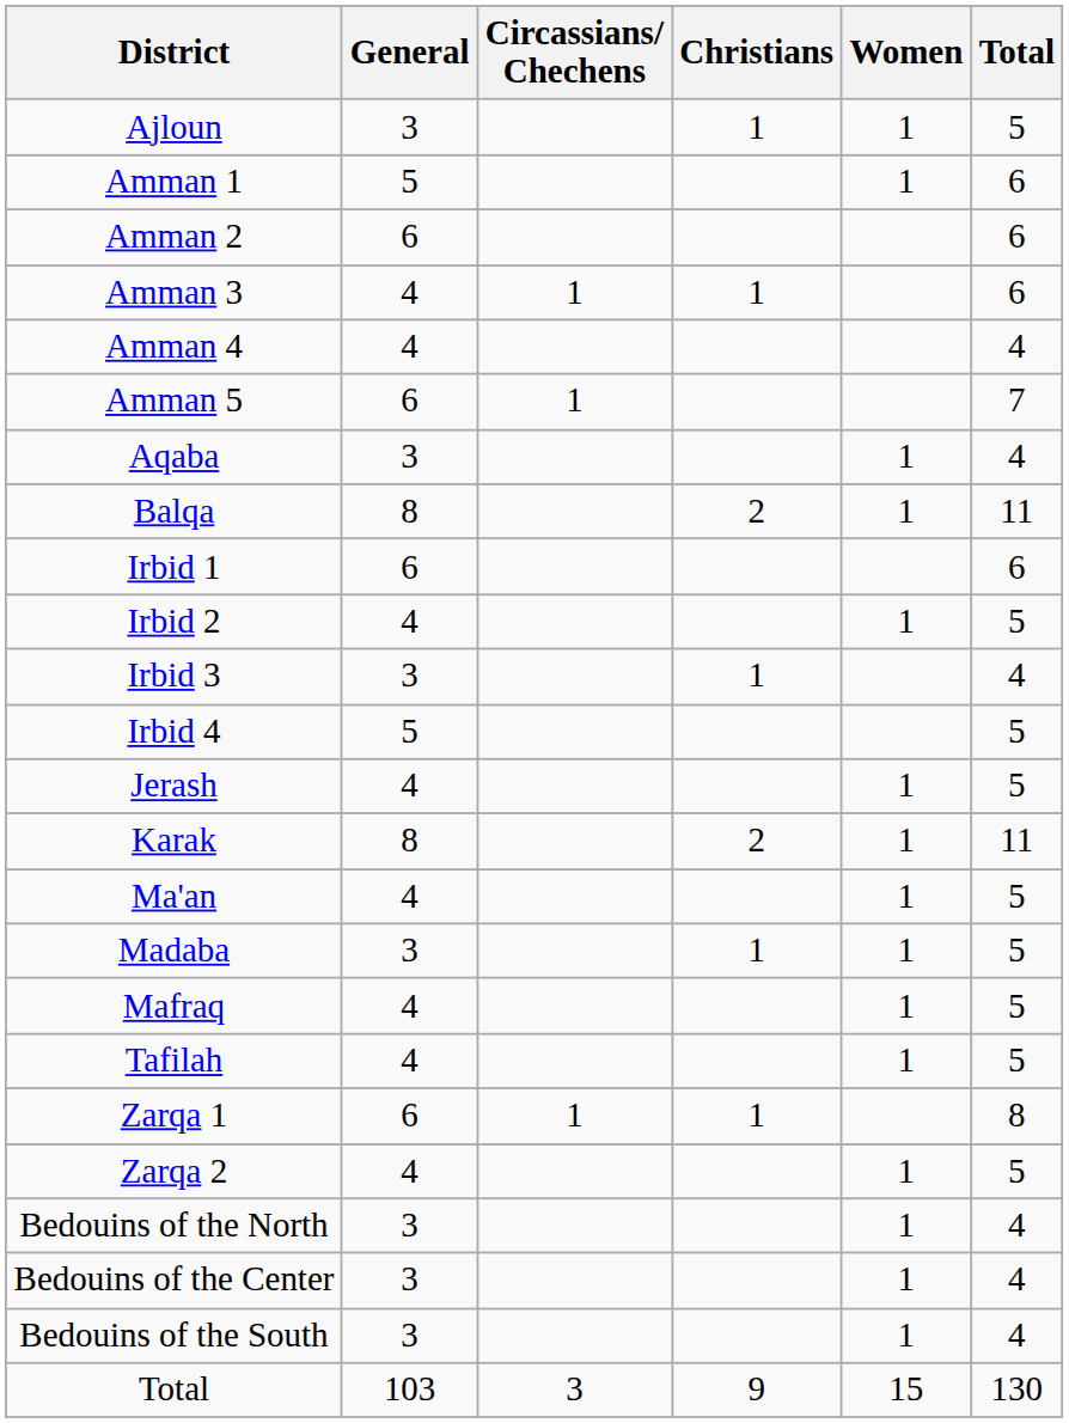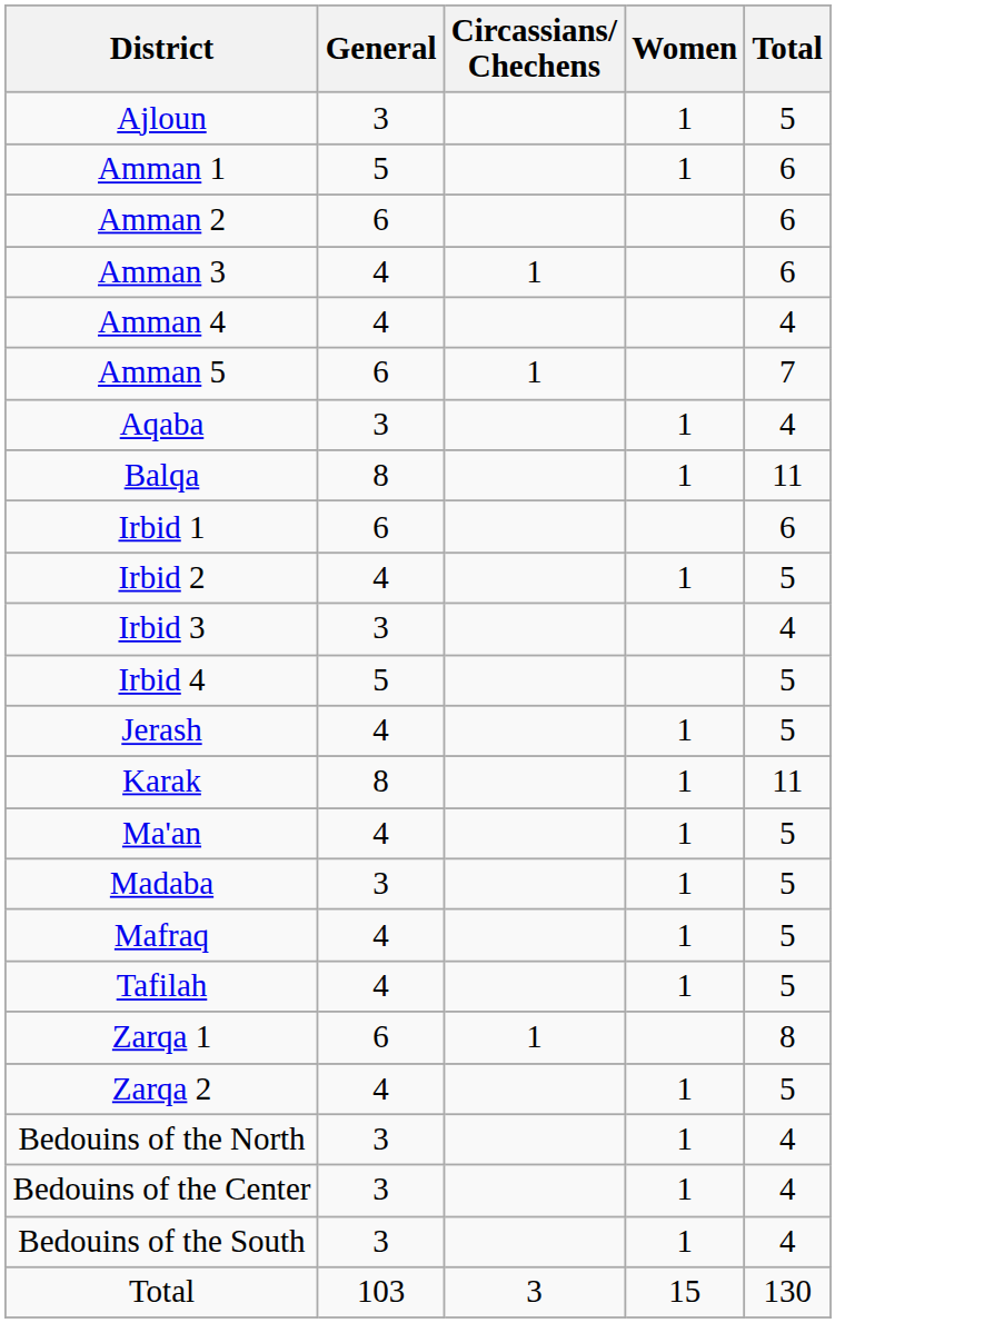 <table class=wikitable style=text-align:center>
 <tr>
 <th>District</th>
 <th>General</th>
 <th>Circassians/<br>Chechens</th>
-<th>Christians</th>
 <th>Women</th>
 <th>Total</th>
 </tr>
 <tr>
 <td><a href='#'>Ajloun</a></td>
 <td>3</td>
 <td></td>
 <td>1</td>
-<td>1</td>
 <td>5</td>
 </tr>
 <tr>
 <td><a href='#'>Amman</a> 1</td>
 <td>5</td>
-<td></td>
 <td></td>
 <td>1</td>
 <td>6</td>
 </tr>
 <tr>
 <td><a href='#'>Amman</a> 2</td>
 <td>6</td>
 <td></td>
 <td></td>
-<td></td>
 <td>6</td>
 </tr>
 <tr>
 <td><a href='#'>Amman</a> 3</td>
 <td>4</td>
-<td>1</td>
 <td>1</td>
 <td></td>
 <td>6</td>
 </tr>
 <tr>
 <td><a href='#'>Amman</a> 4</td>
 <td>4</td>
 <td></td>
 <td></td>
-<td></td>
 <td>4</td>
 </tr>
 <tr>
 <td><a href='#'>Amman</a> 5</td>
 <td>6</td>
 <td>1</td>
 <td></td>
-<td></td>
 <td>7</td>
 </tr>
 <tr>
 <td><a href='#'>Aqaba</a></td>
 <td>3</td>
-<td></td>
 <td></td>
 <td>1</td>
 <td>4</td>
 </tr>
 <tr>
 <td><a href='#'>Balqa</a></td>
 <td>8</td>
 <td></td>
-<td>2</td>
 <td>1</td>
 <td>11</td>
 </tr>
 <tr>
 <td><a href='#'>Irbid</a> 1</td>
 <td>6</td>
 <td></td>
 <td></td>
-<td></td>
 <td>6</td>
 </tr>
 <tr>
 <td><a href='#'>Irbid</a> 2</td>
 <td>4</td>
-<td></td>
 <td></td>
 <td>1</td>
 <td>5</td>
 </tr>
 <tr>
 <td><a href='#'>Irbid</a> 3</td>
 <td>3</td>
 <td></td>
-<td>1</td>
 <td></td>
 <td>4</td>
 </tr>
 <tr>
 <td><a href='#'>Irbid</a> 4</td>
 <td>5</td>
 <td></td>
 <td></td>
-<td></td>
 <td>5</td>
 </tr>
 <tr>
 <td><a href='#'>Jerash</a></td>
 <td>4</td>
-<td></td>
 <td></td>
 <td>1</td>
 <td>5</td>
 </tr>
 <tr>
 <td><a href='#'>Karak</a></td>
 <td>8</td>
 <td></td>
-<td>2</td>
 <td>1</td>
 <td>11</td>
 </tr>
 <tr>
 <td><a href='#'>Ma'an</a></td>
 <td>4</td>
-<td></td>
 <td></td>
 <td>1</td>
 <td>5</td>
 </tr>
 <tr>
 <td><a href='#'>Madaba</a></td>
 <td>3</td>
 <td></td>
 <td>1</td>
-<td>1</td>
 <td>5</td>
 </tr>
 <tr>
 <td><a href='#'>Mafraq</a></td>
 <td>4</td>
-<td></td>
 <td></td>
 <td>1</td>
 <td>5</td>
 </tr>
 <tr>
 <td><a href='#'>Tafilah</a></td>
 <td>4</td>
 <td></td>
-<td></td>
 <td>1</td>
 <td>5</td>
 </tr>
 <tr>
 <td><a href='#'>Zarqa</a> 1</td>
 <td>6</td>
-<td>1</td>
 <td>1</td>
 <td></td>
 <td>8</td>
 </tr>
 <tr>
 <td><a href='#'>Zarqa</a> 2</td>
 <td>4</td>
 <td></td>
-<td></td>
 <td>1</td>
 <td>5</td>
 </tr>
 <tr>
 <td>Bedouins of the North</td>
 <td>3</td>
-<td></td>
 <td></td>
 <td>1</td>
 <td>4</td>
 </tr>
 <tr>
 <td>Bedouins of the Center</td>
 <td>3</td>
 <td></td>
-<td></td>
 <td>1</td>
 <td>4</td>
 </tr>
 <tr>
 <td>Bedouins of the South</td>
 <td>3</td>
-<td></td>
 <td></td>
 <td>1</td>
 <td>4</td>
 </tr>
 <tr>
 <td>Total</td>
 <td>103</td>
 <td>3</td>
-<td>9</td>
 <td>15</td>
 <td>130</td>
 </tr>
 </table>
